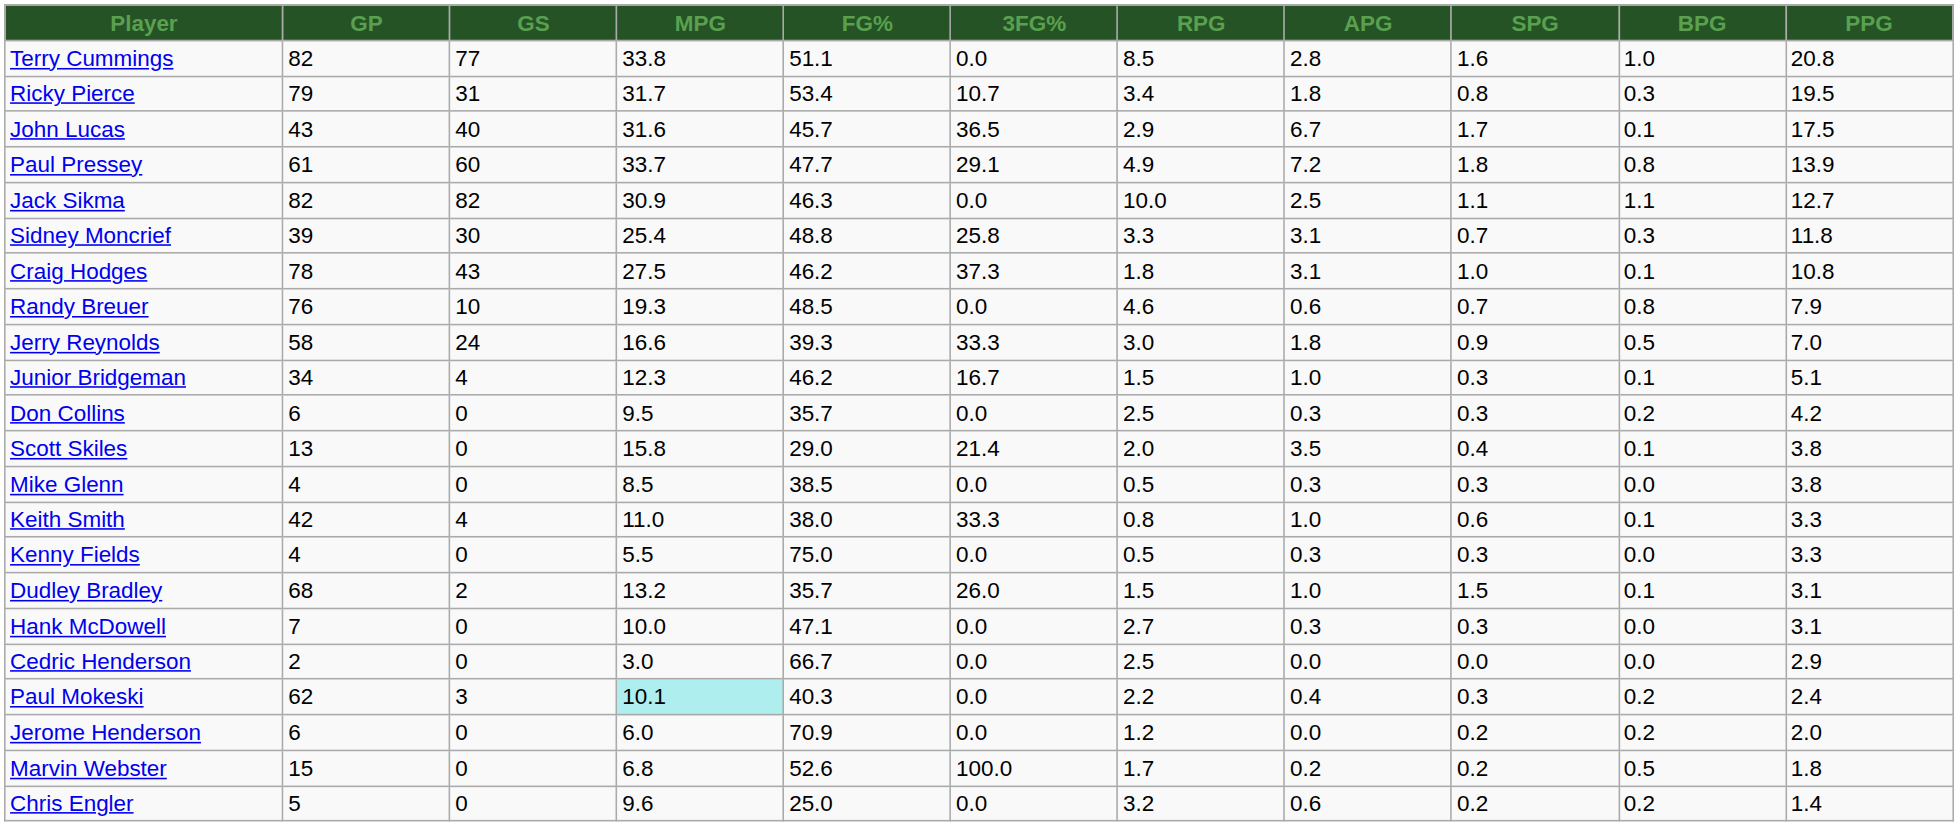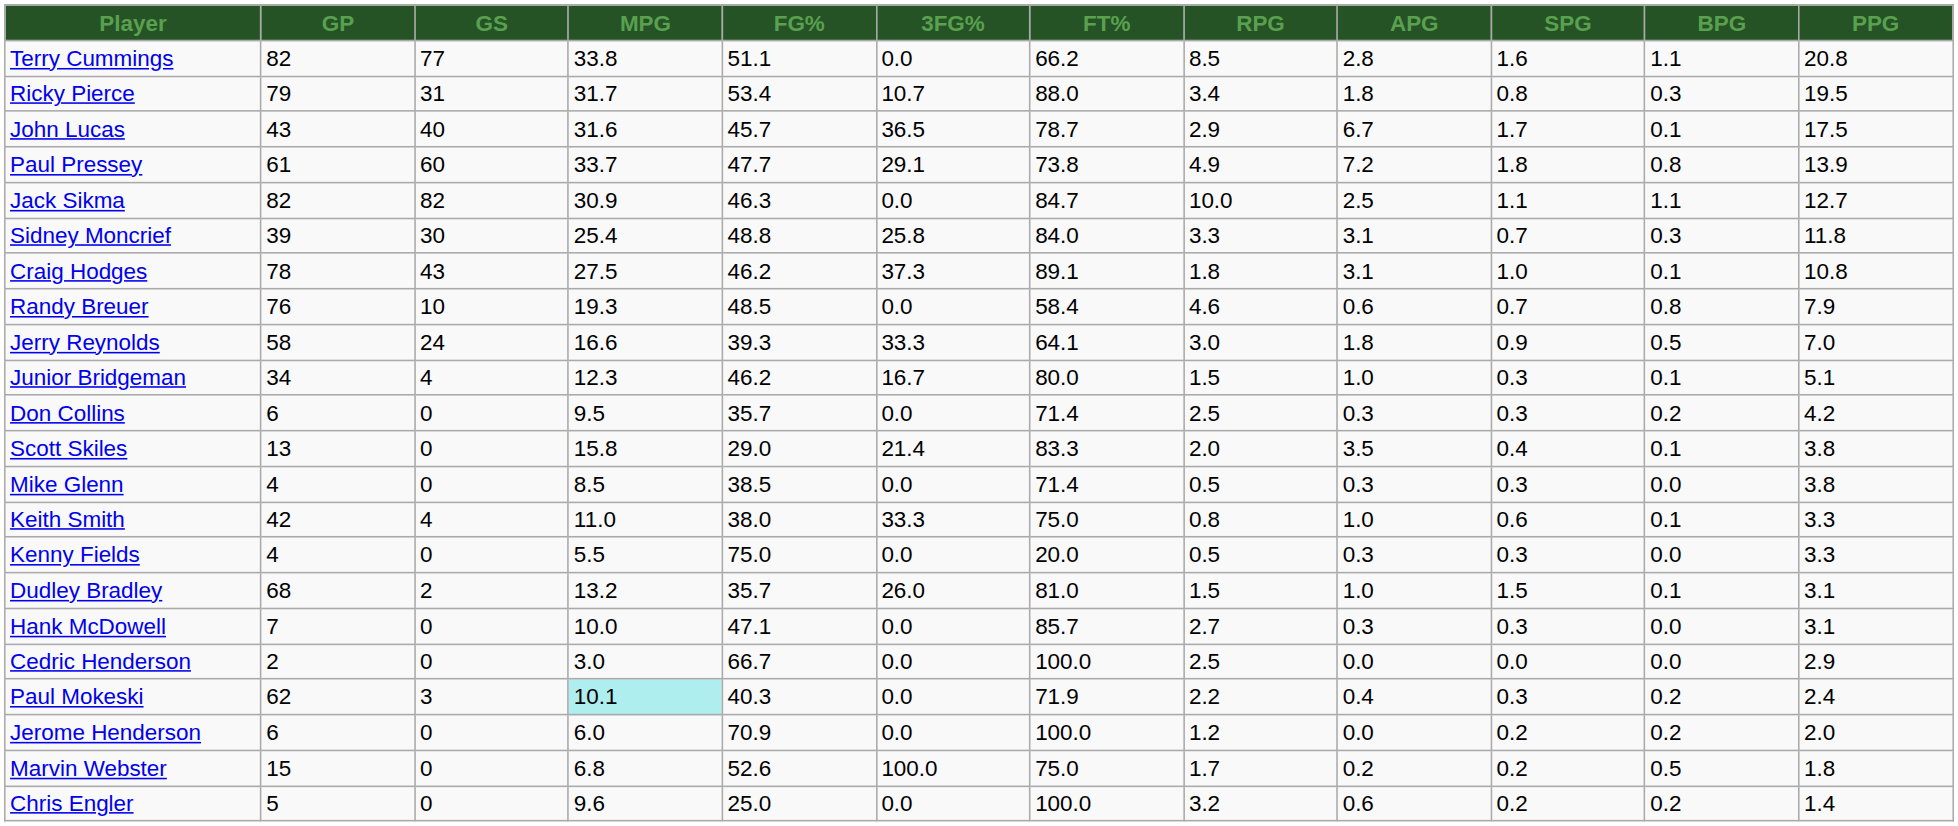 <table class="wikitable sortable" style="font-size: 90%">
 <tr>
 <th style="background:#255325; color:#59A04F" width="10%">Player</th>
 <th style="background:#255325; color:#59A04F" width="6%">GP</th>
 <th style="background:#255325; color:#59A04F" width="6%">GS</th>
 <th style="background:#255325; color:#59A04F" width="6%">MPG</th>
 <th style="background:#255325; color:#59A04F" width="6%">FG%</th>
 <th style="background:#255325; color:#59A04F" width="6%">3FG%</th>
+<th style="background:#255325; color:#59A04F" width="6%">FT%</th>
 <th style="background:#255325; color:#59A04F" width="6%">RPG</th>
 <th style="background:#255325; color:#59A04F" width="6%">APG</th>
 <th style="background:#255325; color:#59A04F" width="6%">SPG</th>
 <th style="background:#255325; color:#59A04F" width="6%">BPG</th>
 <th style="background:#255325; color:#59A04F" width="6%">PPG</th>
 </tr>
 <tr>
 <td><a href='#'>Terry Cummings</a></td>
 <td>82</td>
 <td>77</td>
 <td>33.8</td>
 <td>51.1</td>
 <td>0.0</td>
+<td>66.2</td>
 <td>8.5</td>
 <td>2.8</td>
 <td>1.6</td>
-<td>1.0</td>
+<td>1.1</td>
 <td>20.8</td>
 </tr>
 <tr>
 <td><a href='#'>Ricky Pierce</a></td>
 <td>79</td>
 <td>31</td>
 <td>31.7</td>
 <td>53.4</td>
 <td>10.7</td>
+<td>88.0</td>
 <td>3.4</td>
 <td>1.8</td>
 <td>0.8</td>
 <td>0.3</td>
 <td>19.5</td>
 </tr>
 <tr>
 <td><a href='#'>John Lucas</a></td>
 <td>43</td>
 <td>40</td>
 <td>31.6</td>
 <td>45.7</td>
 <td>36.5</td>
+<td>78.7</td>
 <td>2.9</td>
 <td>6.7</td>
 <td>1.7</td>
 <td>0.1</td>
 <td>17.5</td>
 </tr>
 <tr>
 <td><a href='#'>Paul Pressey</a></td>
 <td>61</td>
 <td>60</td>
 <td>33.7</td>
 <td>47.7</td>
 <td>29.1</td>
+<td>73.8</td>
 <td>4.9</td>
 <td>7.2</td>
 <td>1.8</td>
 <td>0.8</td>
 <td>13.9</td>
 </tr>
 <tr>
 <td><a href='#'>Jack Sikma</a></td>
 <td>82</td>
 <td>82</td>
 <td>30.9</td>
 <td>46.3</td>
 <td>0.0</td>
+<td>84.7</td>
 <td>10.0</td>
 <td>2.5</td>
 <td>1.1</td>
 <td>1.1</td>
 <td>12.7</td>
 </tr>
 <tr>
 <td><a href='#'>Sidney Moncrief</a></td>
 <td>39</td>
 <td>30</td>
 <td>25.4</td>
 <td>48.8</td>
 <td>25.8</td>
+<td>84.0</td>
 <td>3.3</td>
 <td>3.1</td>
 <td>0.7</td>
 <td>0.3</td>
 <td>11.8</td>
 </tr>
 <tr>
 <td><a href='#'>Craig Hodges</a></td>
 <td>78</td>
 <td>43</td>
 <td>27.5</td>
 <td>46.2</td>
 <td>37.3</td>
+<td>89.1</td>
 <td>1.8</td>
 <td>3.1</td>
 <td>1.0</td>
 <td>0.1</td>
 <td>10.8</td>
 </tr>
 <tr>
 <td><a href='#'>Randy Breuer</a></td>
 <td>76</td>
 <td>10</td>
 <td>19.3</td>
 <td>48.5</td>
 <td>0.0</td>
+<td>58.4</td>
 <td>4.6</td>
 <td>0.6</td>
 <td>0.7</td>
 <td>0.8</td>
 <td>7.9</td>
 </tr>
 <tr>
 <td><a href='#'>Jerry Reynolds</a></td>
 <td>58</td>
 <td>24</td>
 <td>16.6</td>
 <td>39.3</td>
 <td>33.3</td>
+<td>64.1</td>
 <td>3.0</td>
 <td>1.8</td>
 <td>0.9</td>
 <td>0.5</td>
 <td>7.0</td>
 </tr>
 <tr>
 <td><a href='#'>Junior Bridgeman</a></td>
 <td>34</td>
 <td>4</td>
 <td>12.3</td>
 <td>46.2</td>
 <td>16.7</td>
+<td>80.0</td>
 <td>1.5</td>
 <td>1.0</td>
 <td>0.3</td>
 <td>0.1</td>
 <td>5.1</td>
 </tr>
 <tr>
 <td><a href='#'>Don Collins</a></td>
 <td>6</td>
 <td>0</td>
 <td>9.5</td>
 <td>35.7</td>
 <td>0.0</td>
+<td>71.4</td>
 <td>2.5</td>
 <td>0.3</td>
 <td>0.3</td>
 <td>0.2</td>
 <td>4.2</td>
 </tr>
 <tr>
 <td><a href='#'>Scott Skiles</a></td>
 <td>13</td>
 <td>0</td>
 <td>15.8</td>
 <td>29.0</td>
 <td>21.4</td>
+<td>83.3</td>
 <td>2.0</td>
 <td>3.5</td>
 <td>0.4</td>
 <td>0.1</td>
 <td>3.8</td>
 </tr>
 <tr>
 <td><a href='#'>Mike Glenn</a></td>
 <td>4</td>
 <td>0</td>
 <td>8.5</td>
 <td>38.5</td>
 <td>0.0</td>
+<td>71.4</td>
 <td>0.5</td>
 <td>0.3</td>
 <td>0.3</td>
 <td>0.0</td>
 <td>3.8</td>
 </tr>
 <tr>
 <td><a href='#'>Keith Smith</a></td>
 <td>42</td>
 <td>4</td>
 <td>11.0</td>
 <td>38.0</td>
 <td>33.3</td>
+<td>75.0</td>
 <td>0.8</td>
 <td>1.0</td>
 <td>0.6</td>
 <td>0.1</td>
 <td>3.3</td>
 </tr>
 <tr>
 <td><a href='#'>Kenny Fields</a></td>
 <td>4</td>
 <td>0</td>
 <td>5.5</td>
 <td>75.0</td>
 <td>0.0</td>
+<td>20.0</td>
 <td>0.5</td>
 <td>0.3</td>
 <td>0.3</td>
 <td>0.0</td>
 <td>3.3</td>
 </tr>
 <tr>
 <td><a href='#'>Dudley Bradley</a></td>
 <td>68</td>
 <td>2</td>
 <td>13.2</td>
 <td>35.7</td>
 <td>26.0</td>
+<td>81.0</td>
 <td>1.5</td>
 <td>1.0</td>
 <td>1.5</td>
 <td>0.1</td>
 <td>3.1</td>
 </tr>
 <tr>
 <td><a href='#'>Hank McDowell</a></td>
 <td>7</td>
 <td>0</td>
 <td>10.0</td>
 <td>47.1</td>
 <td>0.0</td>
+<td>85.7</td>
 <td>2.7</td>
 <td>0.3</td>
 <td>0.3</td>
 <td>0.0</td>
 <td>3.1</td>
 </tr>
 <tr>
 <td><a href='#'>Cedric Henderson</a></td>
 <td>2</td>
 <td>0</td>
 <td>3.0</td>
 <td>66.7</td>
 <td>0.0</td>
+<td>100.0</td>
 <td>2.5</td>
 <td>0.0</td>
 <td>0.0</td>
 <td>0.0</td>
 <td>2.9</td>
 </tr>
 <tr>
 <td><a href='#'>Paul Mokeski</a></td>
 <td>62</td>
 <td>3</td>
 <td style="background: paleturquoise;">10.1</td>
 <td>40.3</td>
 <td>0.0</td>
+<td>71.9</td>
 <td>2.2</td>
 <td>0.4</td>
 <td>0.3</td>
 <td>0.2</td>
 <td>2.4</td>
 </tr>
 <tr>
 <td><a href='#'>Jerome Henderson</a></td>
 <td>6</td>
 <td>0</td>
 <td>6.0</td>
 <td>70.9</td>
 <td>0.0</td>
+<td>100.0</td>
 <td>1.2</td>
 <td>0.0</td>
 <td>0.2</td>
 <td>0.2</td>
 <td>2.0</td>
 </tr>
 <tr>
 <td><a href='#'>Marvin Webster</a></td>
 <td>15</td>
 <td>0</td>
 <td>6.8</td>
 <td>52.6</td>
 <td>100.0</td>
+<td>75.0</td>
 <td>1.7</td>
 <td>0.2</td>
 <td>0.2</td>
 <td>0.5</td>
 <td>1.8</td>
 </tr>
 <tr>
 <td><a href='#'>Chris Engler</a></td>
 <td>5</td>
 <td>0</td>
 <td>9.6</td>
 <td>25.0</td>
 <td>0.0</td>
+<td>100.0</td>
 <td>3.2</td>
 <td>0.6</td>
 <td>0.2</td>
 <td>0.2</td>
 <td>1.4</td>
 </tr>
 </table>
